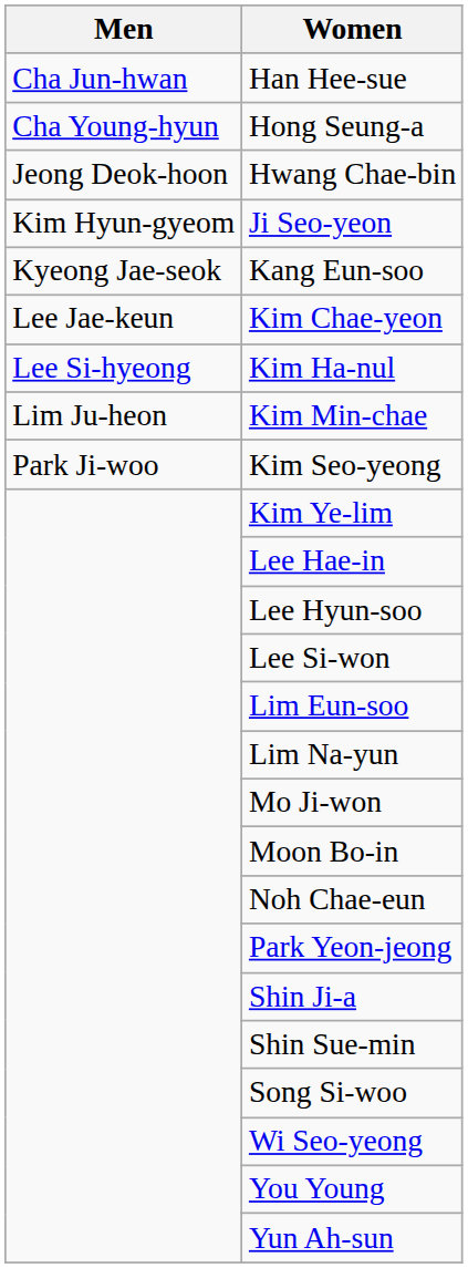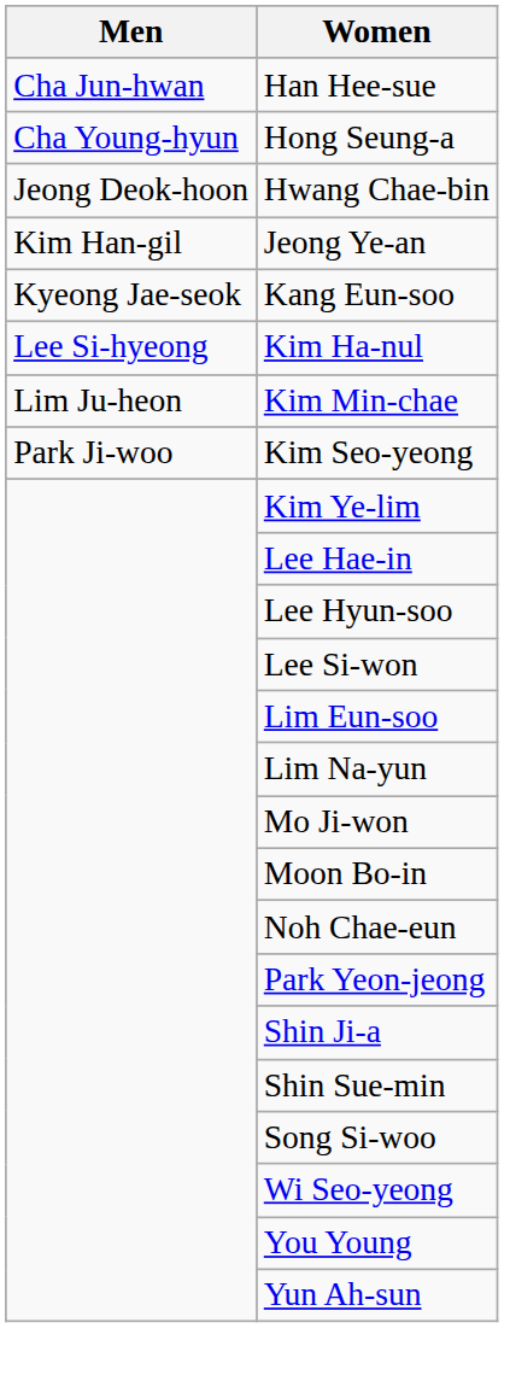 <table class="wikitable">
 <tr>
 <th>Men</th>
 <th>Women</th>
 </tr>
 <tr>
 <td><a href='#'>Cha Jun-hwan</a></td>
 <td>Han Hee-sue</td>
 </tr>
 <tr>
 <td><a href='#'>Cha Young-hyun</a></td>
 <td>Hong Seung-a</td>
 </tr>
 <tr>
 <td>Jeong Deok-hoon</td>
 <td>Hwang Chae-bin</td>
 </tr>
 <tr>
-<td>Kim Hyun-gyeom</td>
-<td><a href='#'>Ji Seo-yeon</a></td>
+<td>Kim Han-gil</td>
+<td>Jeong Ye-an</td>
 </tr>
 <tr>
 <td>Kyeong Jae-seok</td>
 <td>Kang Eun-soo</td>
-</tr>
-<tr>
-<td>Lee Jae-keun</td>
-<td><a href='#'>Kim Chae-yeon</a></td>
 </tr>
 <tr>
 <td><a href='#'>Lee Si-hyeong</a></td>
 <td><a href='#'>Kim Ha-nul</a></td>
 </tr>
 <tr>
 <td>Lim Ju-heon</td>
 <td><a href='#'>Kim Min-chae</a></td>
 </tr>
 <tr>
 <td>Park Ji-woo</td>
 <td>Kim Seo-yeong</td>
 </tr>
 <tr>
 <td rowspan=16></td>
 <td><a href='#'>Kim Ye-lim</a></td>
 </tr>
 <tr>
 <td><a href='#'>Lee Hae-in</a></td>
 </tr>
 <tr>
 <td>Lee Hyun-soo</td>
 </tr>
 <tr>
 <td>Lee Si-won</td>
 </tr>
 <tr>
 <td><a href='#'>Lim Eun-soo</a></td>
 </tr>
 <tr>
 <td>Lim Na-yun</td>
 </tr>
 <tr>
 <td>Mo Ji-won</td>
 </tr>
 <tr>
 <td>Moon Bo-in</td>
 </tr>
 <tr>
 <td>Noh Chae-eun</td>
 </tr>
 <tr>
 <td><a href='#'>Park Yeon-jeong</a></td>
 </tr>
 <tr>
 <td><a href='#'>Shin Ji-a</a></td>
 </tr>
 <tr>
 <td>Shin Sue-min</td>
 </tr>
 <tr>
 <td>Song Si-woo</td>
 </tr>
 <tr>
 <td><a href='#'>Wi Seo-yeong</a></td>
 </tr>
 <tr>
 <td><a href='#'>You Young</a></td>
 </tr>
 <tr>
 <td><a href='#'>Yun Ah-sun</a></td>
 </tr>
 </table>
